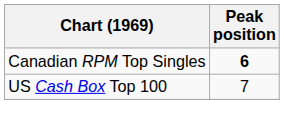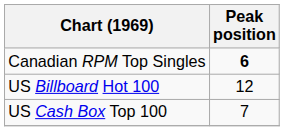 <table class="wikitable sortable">
 <tr>
 <th>Chart (1969)</th>
 <th>Peak<br>position</th>
 </tr>
 <tr>
 <td>Canadian <em>RPM</em> Top Singles</td>
 <td style="text-align:center;"><strong>6</strong></td>
 </tr>
 <tr>
+<td>US <em><a href='#'>Billboard</a></em> <a href='#'>Hot 100</a></td>
+<td style="text-align:center;">12</td>
+</tr>
+<tr>
 <td>US <em><a href='#'>Cash Box</a></em> Top 100</td>
 <td style="text-align:center;">7</td>
 </tr>
 <tr>
 </tr>
 </table>
